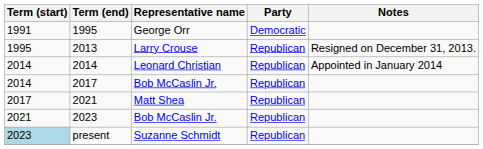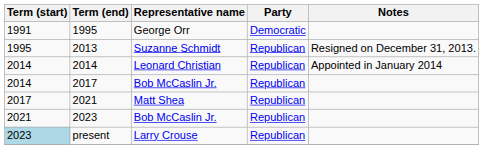 <table class="wikitable sortable">
 <tr>
 <th>Term (start)</th>
 <th>Term (end)</th>
 <th>Representative name</th>
 <th>Party</th>
 <th>Notes</th>
 </tr>
 <tr>
 <td>1991</td>
 <td>1995</td>
 <td>George Orr</td>
 <td><a href='#'>Democratic</a></td>
 <td></td>
 </tr>
 <tr>
 <td>1995</td>
 <td>2013</td>
-<td><a href='#'>Larry Crouse</a></td>
+<td><a href='#'>Suzanne Schmidt</a></td>
 <td><a href='#'>Republican</a></td>
 <td>Resigned on December 31, 2013.</td>
 </tr>
 <tr>
 <td>2014</td>
 <td>2014</td>
 <td><a href='#'>Leonard Christian</a></td>
 <td><a href='#'>Republican</a></td>
 <td>Appointed in January 2014</td>
 </tr>
 <tr>
 <td>2014</td>
 <td>2017</td>
 <td><a href='#'>Bob McCaslin Jr.</a></td>
 <td><a href='#'>Republican</a></td>
 <td></td>
 </tr>
 <tr>
 <td>2017</td>
 <td>2021</td>
 <td><a href='#'>Matt Shea</a></td>
 <td><a href='#'>Republican</a></td>
 <td></td>
 </tr>
 <tr>
 <td>2021</td>
 <td>2023</td>
 <td><a href='#'>Bob McCaslin Jr.</a></td>
 <td><a href='#'>Republican</a></td>
 <td></td>
 </tr>
 <tr>
 <td style="background: lightblue;">2023</td>
 <td>present</td>
-<td><a href='#'>Suzanne Schmidt</a></td>
+<td><a href='#'>Larry Crouse</a></td>
 <td><a href='#'>Republican</a></td>
 <td></td>
 </tr>
 <tr>
 </tr>
 </table>
